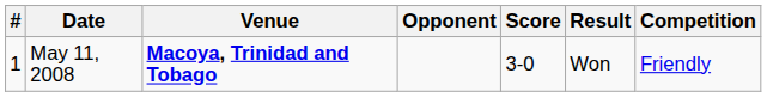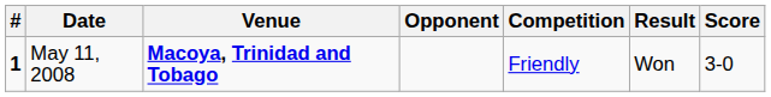 <table class="wikitable">
 <tr>
 <th>#</th>
 <th>Date</th>
 <th>Venue</th>
 <th>Opponent</th>
+<th>Competition</th>
+<th>Result</th>
 <th>Score</th>
-<th>Result</th>
-<th>Competition</th>
 </tr>
 <tr>
-<td>1</td>
+<td><strong>1</strong></td>
 <td>May 11, 2008</td>
 <td><strong><a href='#'>Macoya</a>, <a href='#'>Trinidad and Tobago</a></strong></td>
 <td></td>
+<td><a href='#'>Friendly</a></td>
+<td>Won</td>
 <td>3-0</td>
-<td>Won</td>
-<td><a href='#'>Friendly</a></td>
 </tr>
 </table>
